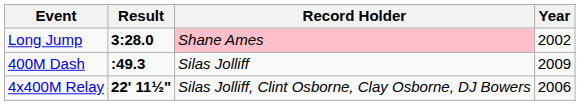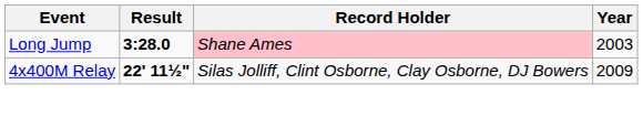 <table Class="wikitable">
 <tr>
 <th>Event</th>
 <th>Result</th>
 <th>Record Holder</th>
 <th>Year</th>
 </tr>
 <tr>
 <td><a href='#'>Long Jump</a></td>
 <td><strong>3:28.0</strong></td>
 <td style="background: pink;"><em>Shane Ames</em></td>
-<td>2002</td>
-</tr>
-<tr>
-<td><a href='#'>400M Dash</a></td>
-<td><strong>:49.3</strong></td>
-<td><em>Silas Jolliff </em></td>
-<td>2009</td>
+<td>2003</td>
 </tr>
 <tr>
 <td><a href='#'>4x400M Relay</a></td>
 <td><strong>22' 11½"</strong></td>
 <td><em>Silas Jolliff, Clint Osborne, Clay Osborne, DJ Bowers</em></td>
-<td>2006</td>
+<td>2009</td>
 </tr>
 </table>
